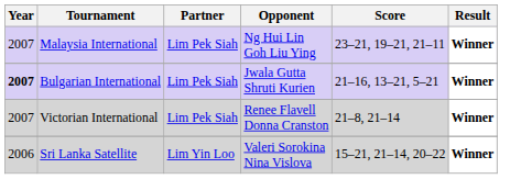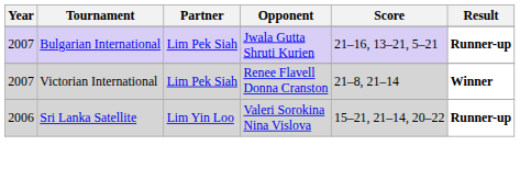 <table class="sortable wikitable" style="font-size: 90%;">
 <tr>
 <th>Year</th>
 <th>Tournament</th>
 <th>Partner</th>
 <th>Opponent</th>
 <th>Score</th>
 <th>Result</th>
 </tr>
-<tr style="background:#D8CEF6">
-<td align="center">2007</td>
-<td align="left"><a href='#'>Malaysia International</a></td>
-<td align="left"> <a href='#'>Lim Pek Siah</a></td>
-<td align="left"> <a href='#'>Ng Hui Lin</a> <br>  <a href='#'>Goh Liu Ying</a></td>
-<td align="left">23–21, 19–21, 21–11</td>
-<td style="text-align:left; background:white"> <strong>Winner</strong></td>
-</tr>
 <tr>
 </tr>
 <tr style="background:#D8CEF6">
-<td align="center"><strong>2007</strong></td>
+<td align="center">2007</td>
 <td align="left"><a href='#'>Bulgarian International</a></td>
 <td align="left"> <a href='#'>Lim Pek Siah</a></td>
 <td align="left"> <a href='#'>Jwala Gutta</a> <br>  <a href='#'>Shruti Kurien</a></td>
 <td align="left">21–16, 13–21, 5–21</td>
-<td style="text-align:left; background:white"> <strong>Winner</strong></td>
+<td style="text-align:left; background:white"> <strong>Runner-up</strong></td>
 </tr>
 <tr>
 </tr>
 <tr style="background:#D5D5D5">
 <td align="center">2007</td>
 <td align="left">Victorian International</td>
 <td align="left"> <a href='#'>Lim Pek Siah</a></td>
 <td align="left"> <a href='#'>Renee Flavell</a> <br>  <a href='#'>Donna Cranston</a></td>
 <td align="left">21–8, 21–14</td>
 <td style="text-align:left; background:white"> <strong>Winner</strong></td>
 </tr>
 <tr>
 </tr>
 <tr style="background:#D5D5D5">
 <td align="center">2006</td>
 <td align="left"><a href='#'>Sri Lanka Satellite</a></td>
 <td align="left"> <a href='#'>Lim Yin Loo</a></td>
 <td align="left"> <a href='#'>Valeri Sorokina</a> <br>  <a href='#'>Nina Vislova</a></td>
 <td align="left">15–21, 21–14, 20–22</td>
-<td style="text-align:left; background:white"> <strong>Winner</strong></td>
+<td style="text-align:left; background:white"> <strong>Runner-up</strong></td>
 </tr>
 </table>
